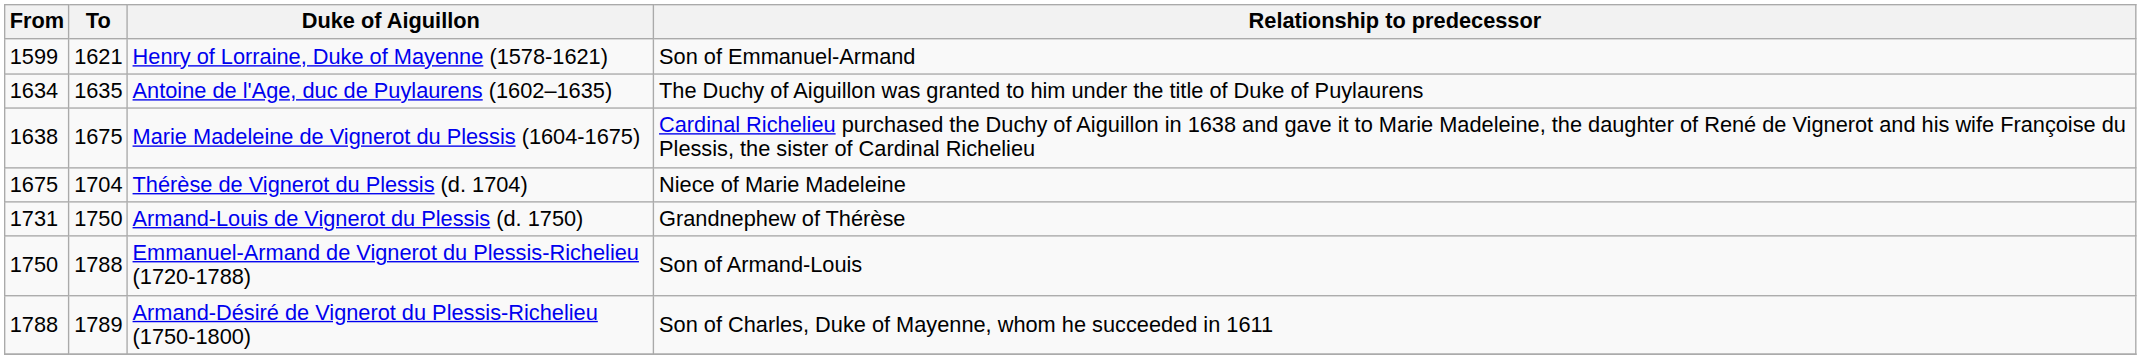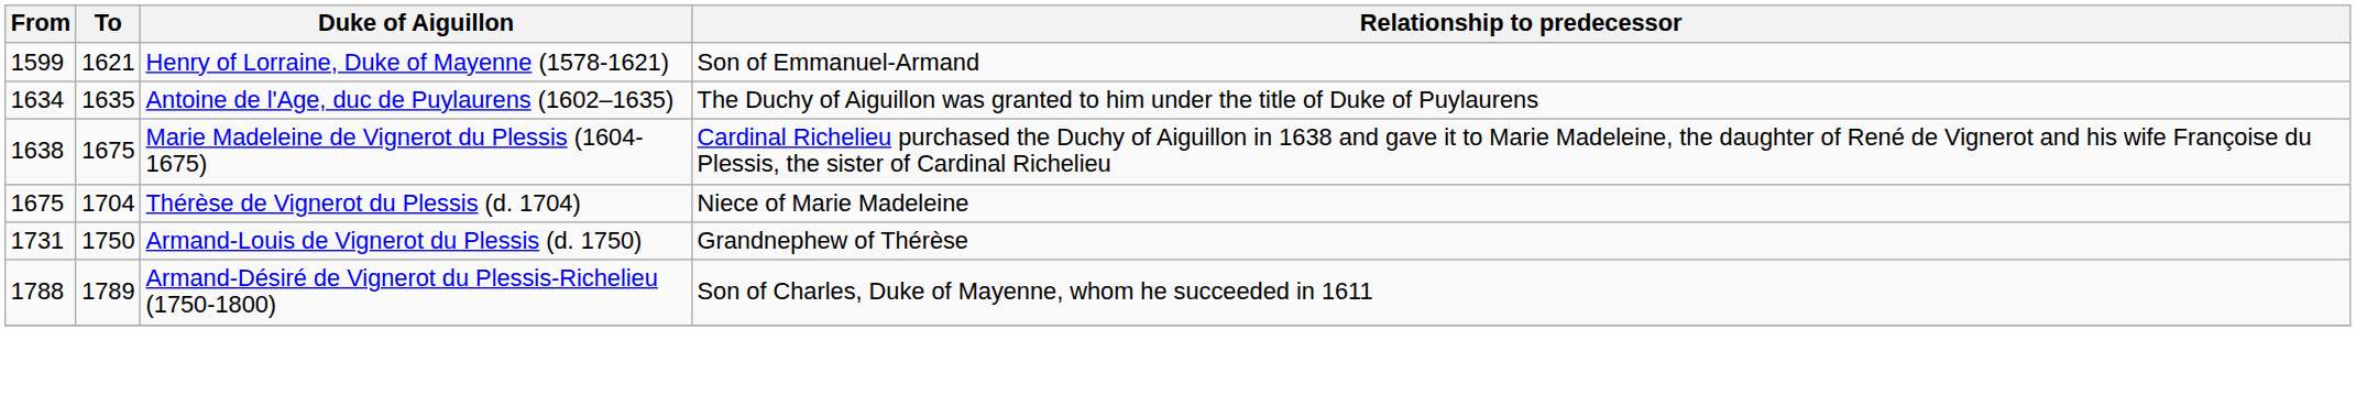 <table class="wikitable">
 <tr>
 <th>From</th>
 <th>To</th>
 <th>Duke of Aiguillon</th>
 <th>Relationship to predecessor</th>
 </tr>
 <tr>
 <td>1599</td>
 <td>1621</td>
 <td><a href='#'>Henry of Lorraine, Duke of Mayenne</a> (1578-1621)</td>
 <td>Son of Emmanuel-Armand</td>
 </tr>
 <tr>
 <td>1634</td>
 <td>1635</td>
 <td><a href='#'>Antoine de l'Age, duc de Puylaurens</a> (1602–1635)</td>
 <td>The Duchy of Aiguillon was granted to him under the title of Duke of Puylaurens</td>
 </tr>
 <tr>
 <td>1638</td>
 <td>1675</td>
 <td><a href='#'>Marie Madeleine de Vignerot du Plessis</a> (1604-1675)</td>
 <td><a href='#'>Cardinal Richelieu</a> purchased the Duchy of Aiguillon in 1638 and gave it to Marie Madeleine, the daughter of René de Vignerot and his wife Françoise du Plessis, the sister of Cardinal Richelieu</td>
 </tr>
 <tr>
 <td>1675</td>
 <td>1704</td>
 <td><a href='#'>Thérèse de Vignerot du Plessis</a> (d. 1704)</td>
 <td>Niece of Marie Madeleine</td>
 </tr>
 <tr>
 <td>1731</td>
 <td>1750</td>
 <td><a href='#'>Armand-Louis de Vignerot du Plessis</a> (d. 1750)</td>
 <td>Grandnephew of Thérèse</td>
 </tr>
 <tr>
-<td>1750</td>
-<td>1788</td>
-<td><a href='#'>Emmanuel-Armand de Vignerot du Plessis-Richelieu</a> (1720-1788)</td>
-<td>Son of Armand-Louis</td>
-</tr>
-<tr>
 <td>1788</td>
 <td>1789</td>
 <td><a href='#'>Armand-Désiré de Vignerot du Plessis-Richelieu</a> (1750-1800)</td>
 <td>Son of Charles, Duke of Mayenne, whom he succeeded in 1611</td>
 </tr>
 <tr>
 </tr>
 </table>
